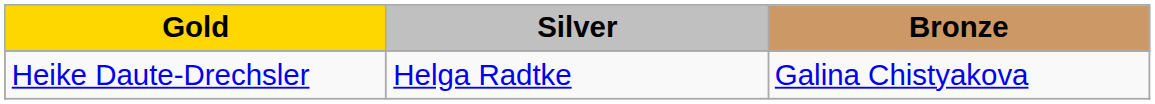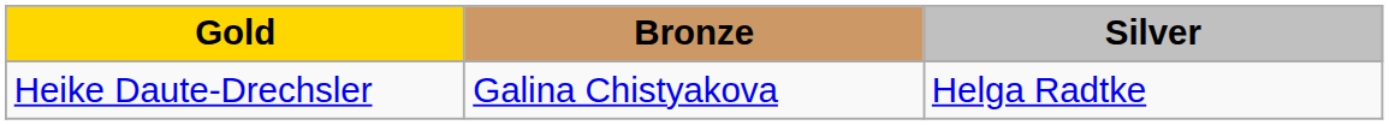 <table class="wikitable" style="text-align:left">
 <tr align="center">
 <td width=200 bgcolor=gold><strong>Gold</strong></td>
+<td width=200 bgcolor=CC9966><strong>Bronze</strong></td>
 <td width=200 bgcolor=silver><strong>Silver</strong></td>
-<td width=200 bgcolor=CC9966><strong>Bronze</strong></td>
 </tr>
 <tr>
 <td><a href='#'>Heike Daute-Drechsler</a><br><em></em></td>
+<td><a href='#'>Galina Chistyakova</a><br><em></em></td>
 <td><a href='#'>Helga Radtke</a><br><em></em></td>
-<td><a href='#'>Galina Chistyakova</a><br><em></em></td>
 </tr>
 </table>
